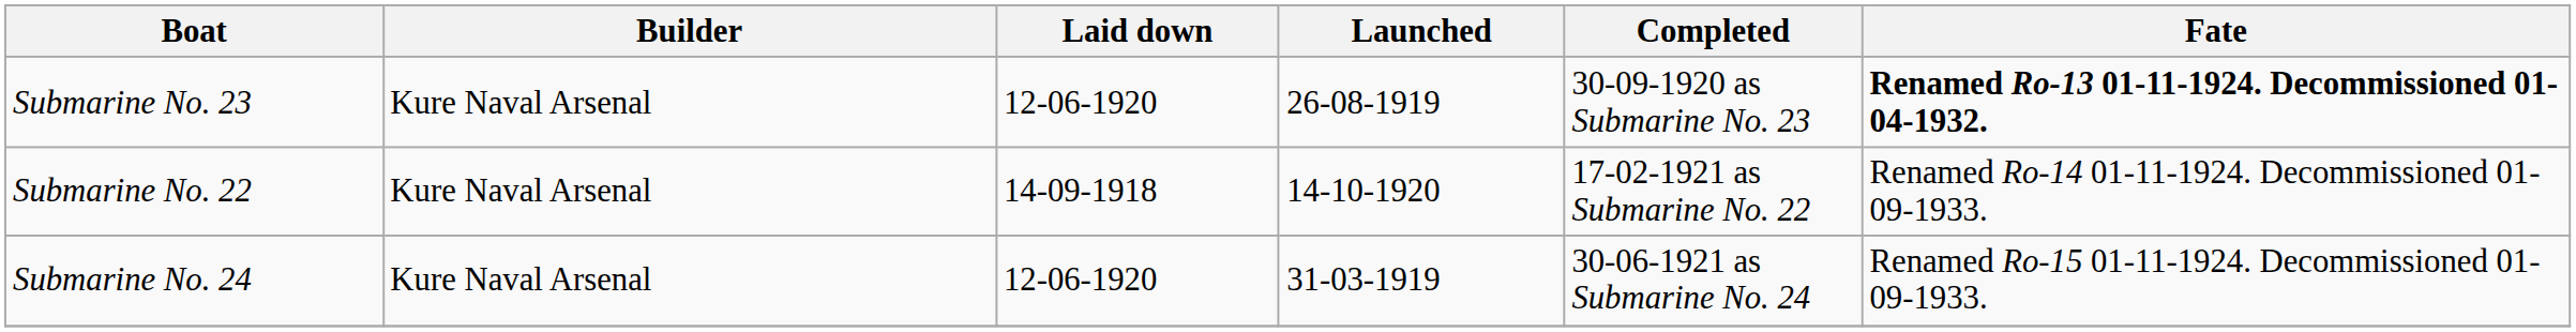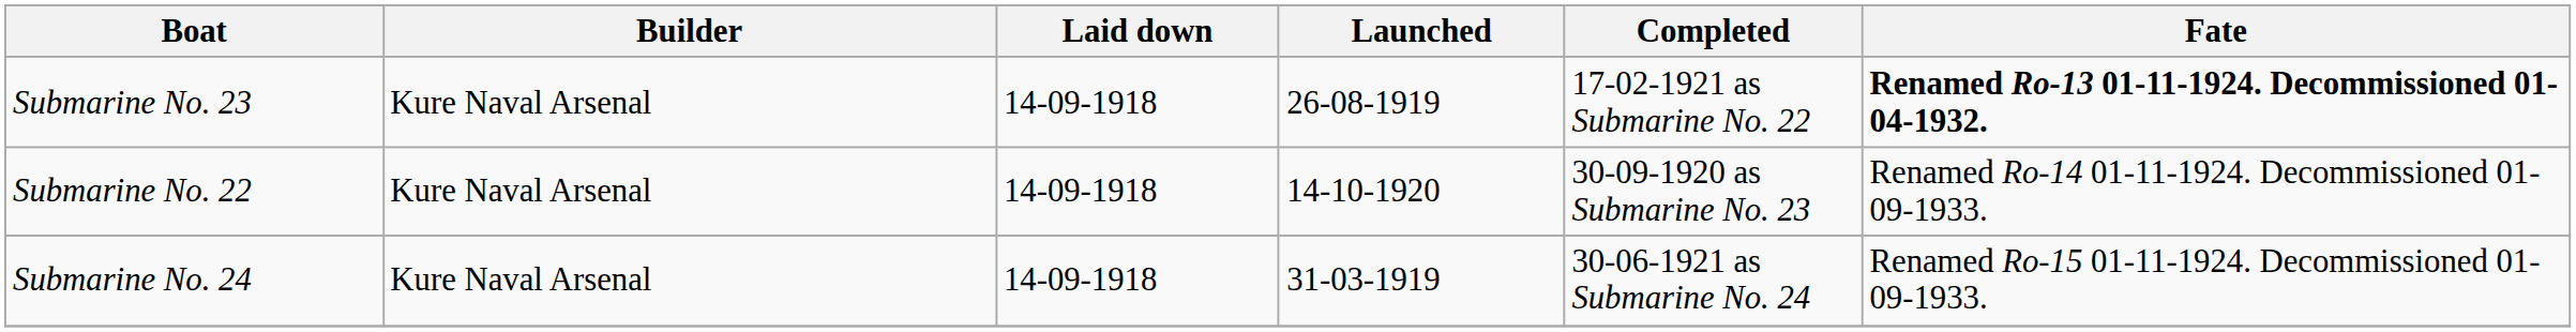 <table class="wikitable">
 <tr>
 <th width="8%">Boat</th>
 <th width="13%">Builder</th>
 <th width="6%">Laid down</th>
 <th width="6%">Launched</th>
 <th width="6%">Completed</th>
 <th width="15%">Fate</th>
 </tr>
 <tr>
 <td><em>Submarine No. 23</em><br></td>
 <td>Kure Naval Arsenal</td>
-<td>12-06-1920</td>
+<td>14-09-1918</td>
 <td>26-08-1919</td>
-<td>30-09-1920 as <em>Submarine No. 23</em></td>
+<td>17-02-1921 as <em>Submarine No. 22</em></td>
 <td><strong>Renamed <em>Ro-13</em> 01-11-1924. Decommissioned 01-04-1932.</strong></td>
 </tr>
 <tr>
 <td><em>Submarine No. 22</em><br></td>
 <td>Kure Naval Arsenal</td>
 <td>14-09-1918</td>
 <td>14-10-1920</td>
-<td>17-02-1921 as <em>Submarine No. 22</em></td>
+<td>30-09-1920 as <em>Submarine No. 23</em></td>
 <td>Renamed <em>Ro-14</em> 01-11-1924. Decommissioned 01-09-1933.</td>
 </tr>
 <tr>
 <td><em>Submarine No. 24</em><br></td>
 <td>Kure Naval Arsenal</td>
-<td>12-06-1920</td>
+<td>14-09-1918</td>
 <td>31-03-1919</td>
 <td>30-06-1921 as <em>Submarine No. 24</em></td>
 <td>Renamed <em>Ro-15</em> 01-11-1924. Decommissioned 01-09-1933.</td>
 </tr>
 <tr>
 </tr>
 </table>
